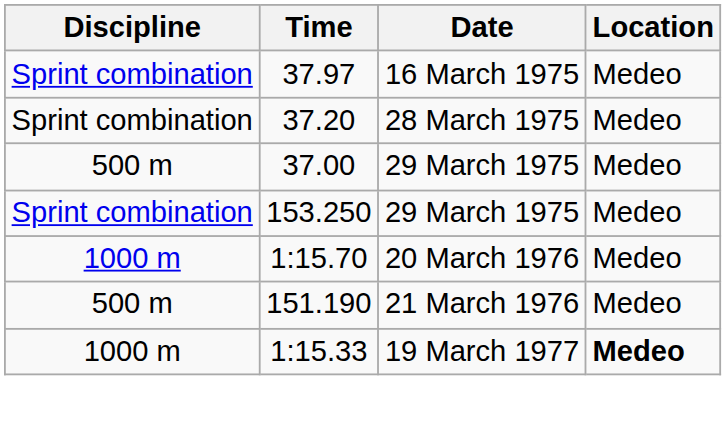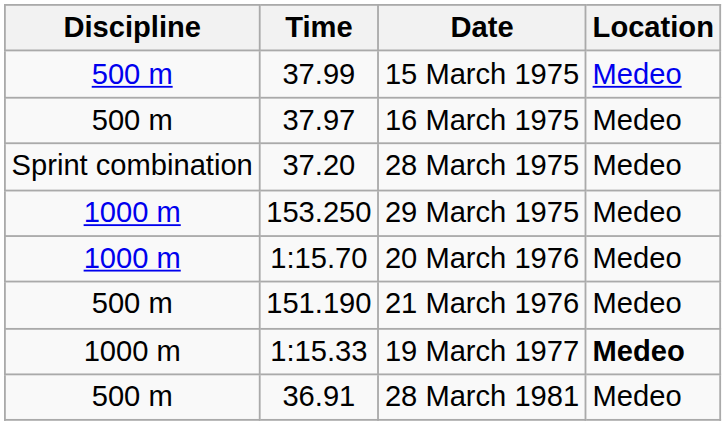 <table class="wikitable" style="text-align:center">
 <tr>
 <th>Discipline</th>
 <th>Time</th>
 <th>Date</th>
 <th>Location</th>
 </tr>
 <tr>
-<td><a href='#'>Sprint combination</a></td>
+<td><a href='#'>500 m</a></td>
+<td>37.99</td>
+<td>15 March 1975</td>
+<td align=left> <a href='#'>Medeo</a></td>
+</tr>
+<tr>
+<td>500 m</td>
 <td>37.97</td>
 <td>16 March 1975</td>
 <td align=left> Medeo</td>
 </tr>
 <tr>
 <td>Sprint combination</td>
 <td>37.20</td>
 <td>28 March 1975</td>
 <td align=left> Medeo</td>
 </tr>
 <tr>
-<td>500 m</td>
-<td>37.00</td>
-<td>29 March 1975</td>
-<td align=left> Medeo</td>
-</tr>
-<tr>
-<td><a href='#'>Sprint combination</a></td>
+<td><a href='#'>1000 m</a></td>
 <td>153.250</td>
 <td>29 March 1975</td>
 <td align=left> Medeo</td>
 </tr>
 <tr>
 <td><a href='#'>1000 m</a></td>
 <td>1:15.70</td>
 <td>20 March 1976</td>
 <td align=left> Medeo</td>
 </tr>
 <tr>
 <td>500 m</td>
 <td>151.190</td>
 <td>21 March 1976</td>
 <td align=left> Medeo</td>
 </tr>
 <tr>
 <td>1000 m</td>
 <td>1:15.33</td>
 <td>19 March 1977</td>
 <td align=left><strong> Medeo</strong></td>
 </tr>
+<tr>
+<td>500 m</td>
+<td>36.91</td>
+<td>28 March 1981</td>
+<td align=left> Medeo</td>
+</tr>
 </table>
